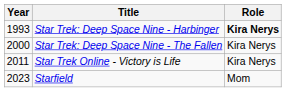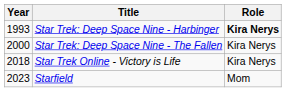 <table class="wikitable">
 <tr>
 <th>Year</th>
 <th>Title</th>
 <th>Role</th>
 </tr>
 <tr>
 <td>1993</td>
 <td><em><a href='#'>Star Trek: Deep Space Nine - Harbinger</a></em></td>
 <td><strong>Kira Nerys</strong></td>
 </tr>
 <tr>
 <td>2000</td>
 <td><em><a href='#'>Star Trek: Deep Space Nine - The Fallen</a></em></td>
 <td>Kira Nerys</td>
 </tr>
 <tr>
-<td>2011</td>
+<td>2018</td>
 <td><em><a href='#'>Star Trek Online</a> - Victory is Life</em></td>
 <td>Kira Nerys</td>
 </tr>
 <tr>
 <td>2023</td>
 <td><em><a href='#'>Starfield</a></em></td>
 <td>Mom</td>
 </tr>
 </table>
